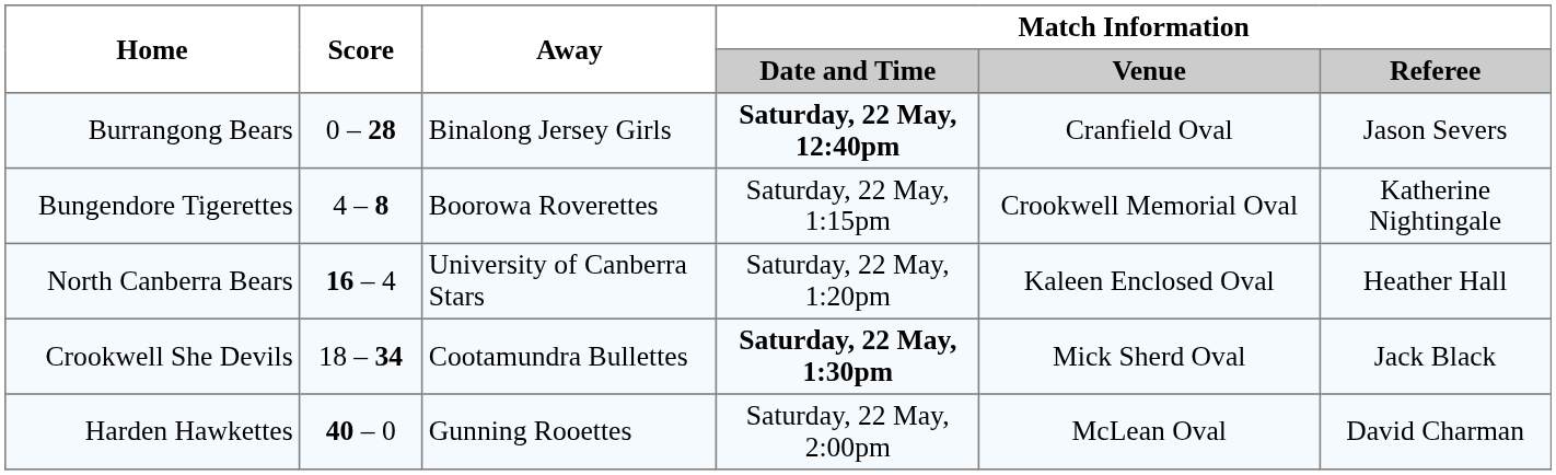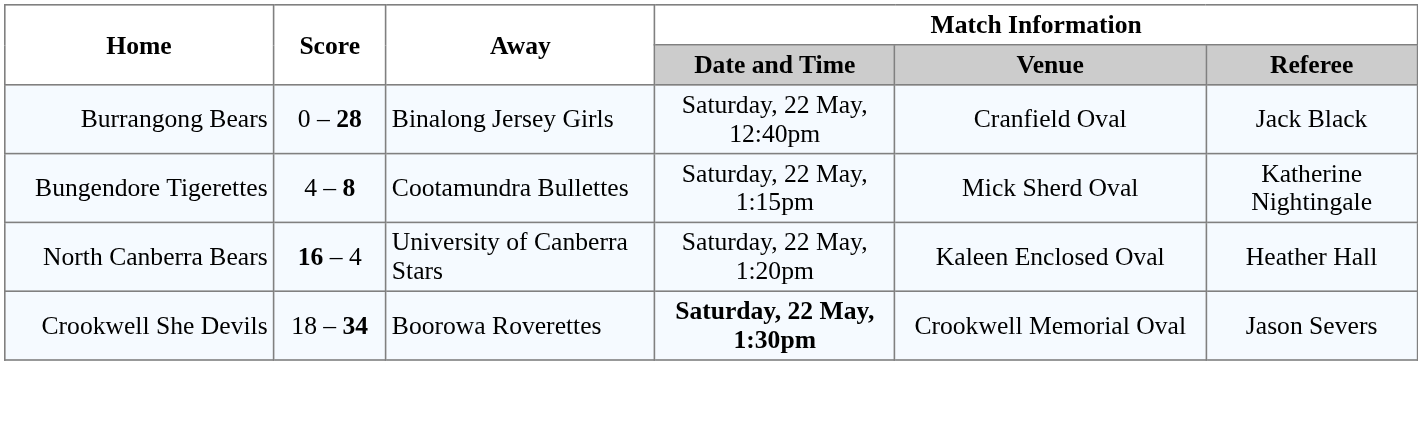 <table border="1" cellpadding="3" cellspacing="0" width="100%" style="border-collapse:collapse;  text-align:center;">
 <tr>
 <th rowspan="2" width="19%">Home</th>
 <th rowspan="2" width="8%">Score</th>
 <th rowspan="2" width="19%">Away</th>
 <th colspan="3">Match Information</th>
 </tr>
 <tr bgcolor="#CCCCCC">
 <th width="17%">Date and Time</th>
 <th width="22%">Venue</th>
 <th width="50%">Referee</th>
 </tr>
 <tr style="text-align:center; background:#f5faff;">
 <td align="right">Burrangong Bears </td>
 <td>0 – <strong>28</strong></td>
 <td align="left"> Binalong Jersey Girls</td>
-<td><strong>Saturday, 22 May, 12:40pm</strong></td>
+<td>Saturday, 22 May, 12:40pm</td>
 <td>Cranfield Oval</td>
-<td>Jason Severs</td>
+<td>Jack Black</td>
 </tr>
 <tr style="text-align:center; background:#f5faff;">
 <td align="right">Bungendore Tigerettes </td>
 <td>4 – <strong>8</strong></td>
-<td align="left"> Boorowa Roverettes</td>
+<td align="left"> Cootamundra Bullettes</td>
 <td>Saturday, 22 May, 1:15pm</td>
-<td>Crookwell Memorial Oval</td>
+<td>Mick Sherd Oval</td>
 <td>Katherine Nightingale</td>
 </tr>
 <tr style="text-align:center; background:#f5faff;">
 <td align="right">North Canberra Bears </td>
 <td><strong>16</strong> – 4</td>
 <td align="left"> University of Canberra Stars</td>
 <td>Saturday, 22 May, 1:20pm</td>
 <td>Kaleen Enclosed Oval</td>
 <td>Heather Hall</td>
 </tr>
 <tr style="text-align:center; background:#f5faff;">
 <td align="right">Crookwell She Devils </td>
 <td>18 – <strong>34</strong></td>
-<td align="left"> Cootamundra Bullettes</td>
+<td align="left"> Boorowa Roverettes</td>
 <td><strong>Saturday, 22 May, 1:30pm</strong></td>
-<td>Mick Sherd Oval</td>
-<td>Jack Black</td>
-</tr>
-<tr style="text-align:center; background:#f5faff;">
-<td align="right">Harden Hawkettes </td>
-<td><strong>40</strong> – 0</td>
-<td align="left"> Gunning Rooettes</td>
-<td>Saturday, 22 May, 2:00pm</td>
-<td>McLean Oval</td>
-<td>David Charman</td>
+<td>Crookwell Memorial Oval</td>
+<td>Jason Severs</td>
 </tr>
 </table>
